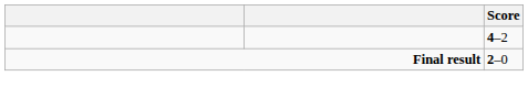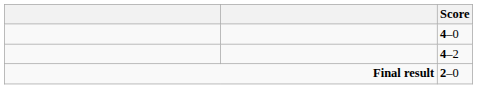 <table class="wikitable">
 <tr>
 <th width=270></th>
 <th width=270></th>
 <th>Score</th>
+</tr>
+<tr>
+<td></td>
+<td></td>
+<td><strong>4</strong>–0</td>
 </tr>
 <tr>
 <td></td>
 <td></td>
 <td><strong>4</strong>–2</td>
 </tr>
 <tr>
 <td colspan="2" align="right"><strong>Final result</strong></td>
 <td><strong>2</strong>–0</td>
 </tr>
 </table>
